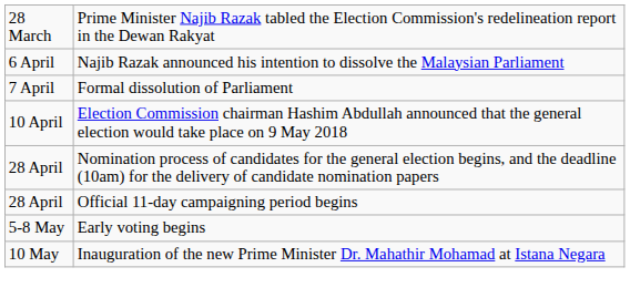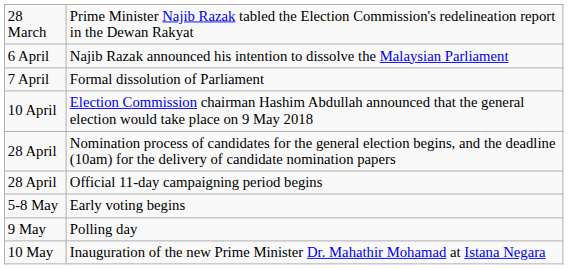 <table class="wikitable sortable">
 <tr>
 <td style="width: 60px;">28 March</td>
 <td>Prime Minister <a href='#'>Najib Razak</a> tabled the Election Commission's redelineation report in the Dewan Rakyat</td>
 </tr>
 <tr>
 <td>6 April</td>
 <td>Najib Razak announced his intention to dissolve the <a href='#'>Malaysian Parliament</a></td>
 </tr>
 <tr>
 <td>7 April</td>
 <td>Formal dissolution of Parliament</td>
 </tr>
 <tr>
 <td>10 April</td>
 <td><a href='#'>Election Commission</a> chairman Hashim Abdullah announced that the general election would take place on 9 May 2018</td>
 </tr>
 <tr>
 <td>28 April</td>
 <td>Nomination process of candidates for the general election begins, and the deadline (10am) for the delivery of candidate nomination papers</td>
 </tr>
 <tr>
 <td>28 April</td>
 <td>Official 11-day campaigning period begins</td>
 </tr>
 <tr>
 <td>5-8 May</td>
 <td>Early voting begins</td>
 </tr>
 <tr>
+<td>9 May</td>
+<td>Polling day</td>
+</tr>
+<tr>
 <td>10 May</td>
 <td>Inauguration of the new Prime Minister <a href='#'>Dr. Mahathir Mohamad</a> at <a href='#'>Istana Negara</a></td>
 </tr>
 </table>
